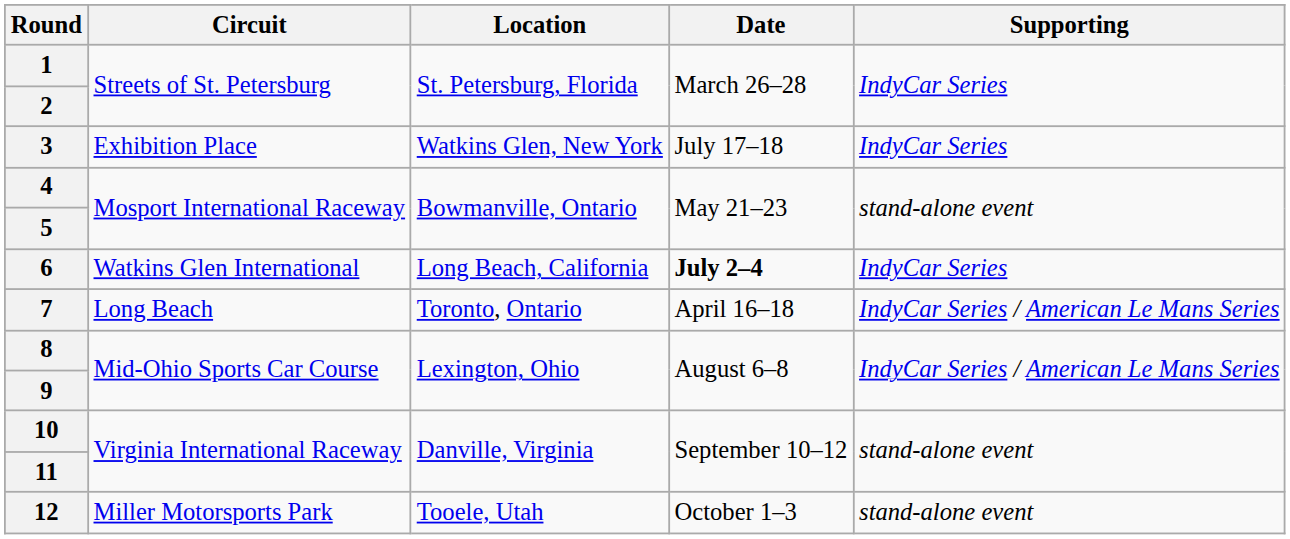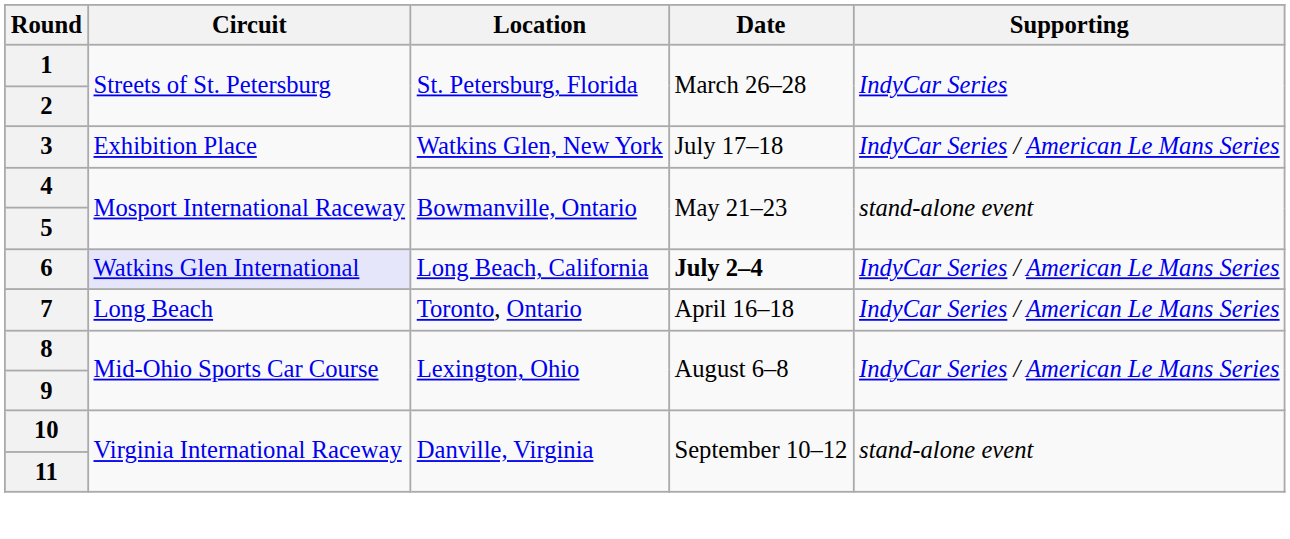 <table class="wikitable" style="font-size: 85%;">
 <tr>
 <th>Round</th>
 <th>Circuit</th>
 <th>Location</th>
 <th>Date</th>
 <th>Supporting</th>
 </tr>
 <tr>
 <th>1</th>
 <td rowspan=2><a href='#'>Streets of St. Petersburg</a></td>
 <td rowspan=2><a href='#'>St. Petersburg, Florida</a></td>
 <td rowspan=2>March 26–28</td>
 <td rowspan=2><em><a href='#'>IndyCar Series</a></em></td>
 </tr>
 <tr>
 <th>2</th>
 </tr>
 <tr>
 <th>3</th>
 <td><a href='#'>Exhibition Place</a></td>
 <td><a href='#'>Watkins Glen, New York</a></td>
 <td>July 17–18</td>
-<td><em><a href='#'>IndyCar Series</a></em></td>
+<td><em><a href='#'>IndyCar Series</a> / <a href='#'>American Le Mans Series</a></em></td>
 </tr>
 <tr>
 <th>4</th>
 <td rowspan=2><a href='#'>Mosport International Raceway</a></td>
 <td rowspan=2><a href='#'>Bowmanville, Ontario</a></td>
 <td rowspan=2>May 21–23</td>
 <td rowspan=2><em>stand-alone event</em></td>
 </tr>
 <tr>
 <th>5</th>
 </tr>
 <tr>
 <th>6</th>
-<td><a href='#'>Watkins Glen International</a></td>
+<td style="background: lavender;"><a href='#'>Watkins Glen International</a></td>
 <td><a href='#'>Long Beach, California</a></td>
 <td><strong>July 2–4</strong></td>
-<td><em><a href='#'>IndyCar Series</a></em></td>
+<td><em><a href='#'>IndyCar Series</a> / <a href='#'>American Le Mans Series</a></em></td>
 </tr>
 <tr>
 <th>7</th>
 <td><a href='#'>Long Beach</a></td>
 <td><a href='#'>Toronto</a>, <a href='#'>Ontario</a></td>
 <td>April 16–18</td>
 <td><em><a href='#'>IndyCar Series</a> / <a href='#'>American Le Mans Series</a></em></td>
 </tr>
 <tr>
 <th>8</th>
 <td rowspan=2><a href='#'>Mid-Ohio Sports Car Course</a></td>
 <td rowspan=2><a href='#'>Lexington, Ohio</a></td>
 <td rowspan=2>August 6–8</td>
 <td rowspan=2><em><a href='#'>IndyCar Series</a> / <a href='#'>American Le Mans Series</a></em></td>
 </tr>
 <tr>
 <th>9</th>
 </tr>
 <tr>
 <th>10</th>
 <td rowspan=2><a href='#'>Virginia International Raceway</a></td>
 <td rowspan=2><a href='#'>Danville, Virginia</a></td>
 <td rowspan=2>September 10–12</td>
 <td rowspan=2><em>stand-alone event</em></td>
 </tr>
 <tr>
 <th>11</th>
 </tr>
-<tr>
-<th>12</th>
-<td><a href='#'>Miller Motorsports Park</a></td>
-<td><a href='#'>Tooele, Utah</a></td>
-<td>October 1–3</td>
-<td><em>stand-alone event</em></td>
-</tr>
 </table>
